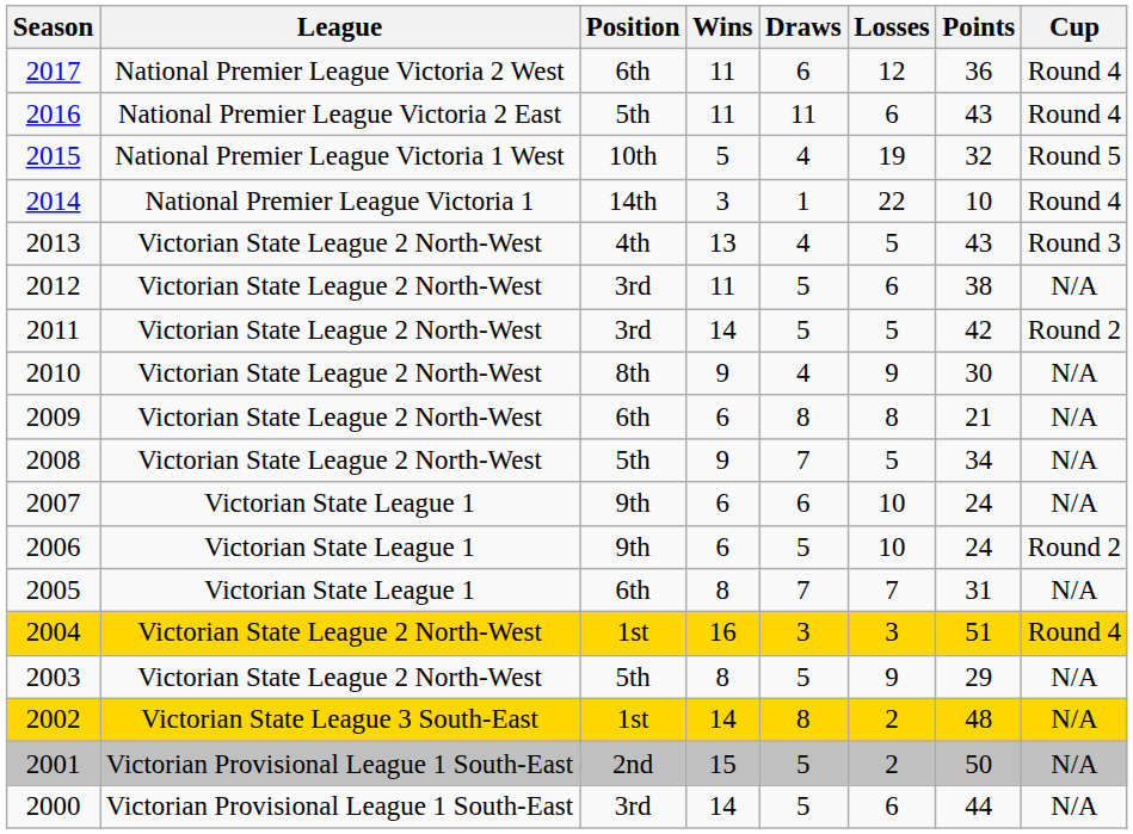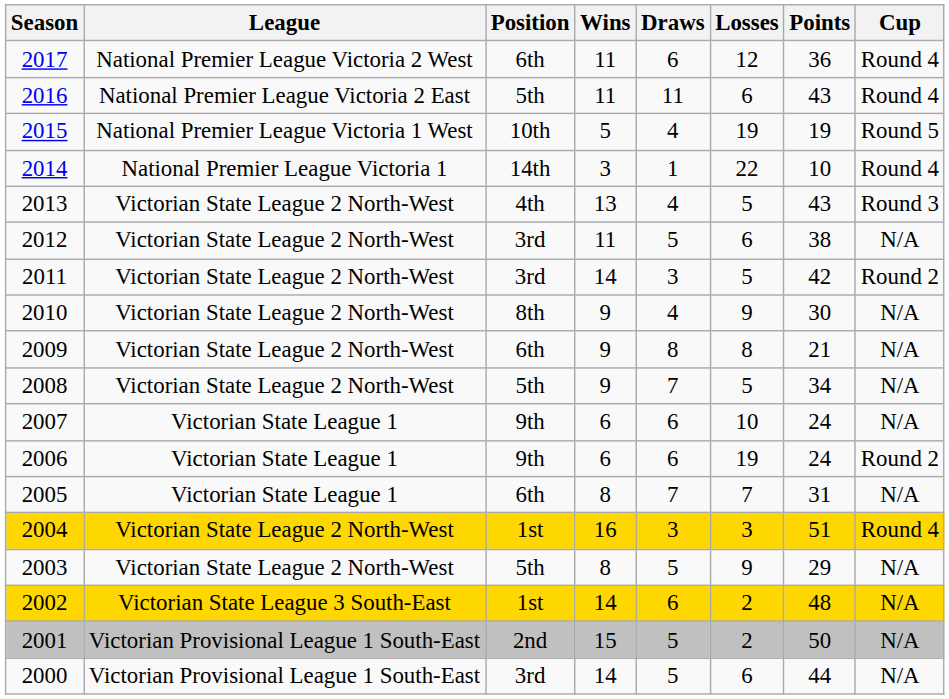 <table class="wikitable" style="text-align:center; margin-left:1em; font-size:100%; float:down">
 <tr>
 <th>Season</th>
 <th>League</th>
 <th>Position</th>
 <th>Wins</th>
 <th>Draws</th>
 <th>Losses</th>
 <th>Points</th>
 <th>Cup</th>
 </tr>
 <tr>
 <td><a href='#'>2017</a></td>
 <td>National Premier League Victoria 2 West</td>
 <td>6th</td>
 <td>11</td>
 <td>6</td>
 <td>12</td>
 <td>36</td>
 <td>Round 4</td>
 </tr>
 <tr>
 <td><a href='#'>2016</a></td>
 <td>National Premier League Victoria 2 East</td>
 <td>5th</td>
 <td>11</td>
 <td>11</td>
 <td>6</td>
 <td>43</td>
 <td>Round 4</td>
 </tr>
 <tr>
 <td><a href='#'>2015</a></td>
 <td>National Premier League Victoria 1 West</td>
 <td>10th</td>
 <td>5</td>
 <td>4</td>
 <td>19</td>
-<td>32</td>
+<td>19</td>
 <td>Round 5</td>
 </tr>
 <tr>
 <td><a href='#'>2014</a></td>
 <td>National Premier League Victoria 1</td>
 <td>14th</td>
 <td>3</td>
 <td>1</td>
 <td>22</td>
 <td>10</td>
 <td>Round 4</td>
 </tr>
 <tr>
 <td>2013</td>
 <td>Victorian State League 2 North-West</td>
 <td>4th</td>
 <td>13</td>
 <td>4</td>
 <td>5</td>
 <td>43</td>
 <td>Round 3</td>
 </tr>
 <tr>
 <td>2012</td>
 <td>Victorian State League 2 North-West</td>
 <td>3rd</td>
 <td>11</td>
 <td>5</td>
 <td>6</td>
 <td>38</td>
 <td>N/A</td>
 </tr>
 <tr>
 <td>2011</td>
 <td>Victorian State League 2 North-West</td>
 <td>3rd</td>
 <td>14</td>
-<td>5</td>
+<td>3</td>
 <td>5</td>
 <td>42</td>
 <td>Round 2</td>
 </tr>
 <tr>
 <td>2010</td>
 <td>Victorian State League 2 North-West</td>
 <td>8th</td>
 <td>9</td>
 <td>4</td>
 <td>9</td>
 <td>30</td>
 <td>N/A</td>
 </tr>
 <tr>
 <td>2009</td>
 <td>Victorian State League 2 North-West</td>
 <td>6th</td>
-<td>6</td>
+<td>9</td>
 <td>8</td>
 <td>8</td>
 <td>21</td>
 <td>N/A</td>
 </tr>
 <tr>
 <td>2008</td>
 <td>Victorian State League 2 North-West</td>
 <td>5th</td>
 <td>9</td>
 <td>7</td>
 <td>5</td>
 <td>34</td>
 <td>N/A</td>
 </tr>
 <tr>
 <td>2007</td>
 <td>Victorian State League 1</td>
 <td>9th</td>
 <td>6</td>
 <td>6</td>
 <td>10</td>
 <td>24</td>
 <td>N/A</td>
 </tr>
 <tr>
 <td>2006</td>
 <td>Victorian State League 1</td>
 <td>9th</td>
 <td>6</td>
-<td>5</td>
-<td>10</td>
+<td>6</td>
+<td>19</td>
 <td>24</td>
 <td>Round 2</td>
 </tr>
 <tr>
 <td>2005</td>
 <td>Victorian State League 1</td>
 <td>6th</td>
 <td>8</td>
 <td>7</td>
 <td>7</td>
 <td>31</td>
 <td>N/A</td>
 </tr>
 <tr bgcolor=gold>
 <td>2004</td>
 <td>Victorian State League 2 North-West</td>
 <td>1st</td>
 <td>16</td>
 <td>3</td>
 <td>3</td>
 <td>51</td>
 <td>Round 4</td>
 </tr>
 <tr>
 <td>2003</td>
 <td>Victorian State League 2 North-West</td>
 <td>5th</td>
 <td>8</td>
 <td>5</td>
 <td>9</td>
 <td>29</td>
 <td>N/A</td>
 </tr>
 <tr bgcolor=gold>
 <td>2002</td>
 <td>Victorian State League 3 South-East</td>
 <td>1st</td>
 <td>14</td>
-<td>8</td>
+<td>6</td>
 <td>2</td>
 <td>48</td>
 <td>N/A</td>
 </tr>
 <tr bgcolor=silver>
 <td>2001</td>
 <td>Victorian Provisional League 1 South-East</td>
 <td>2nd</td>
 <td>15</td>
 <td>5</td>
 <td>2</td>
 <td>50</td>
 <td>N/A</td>
 </tr>
 <tr>
 <td>2000</td>
 <td>Victorian Provisional League 1 South-East</td>
 <td>3rd</td>
 <td>14</td>
 <td>5</td>
 <td>6</td>
 <td>44</td>
 <td>N/A</td>
 </tr>
 </table>
